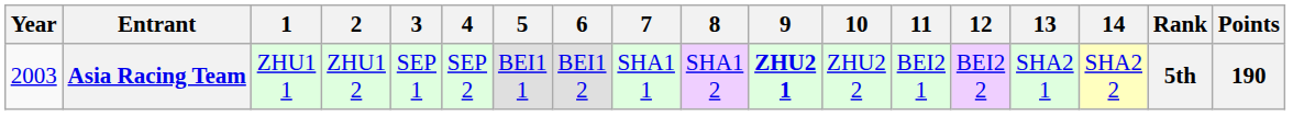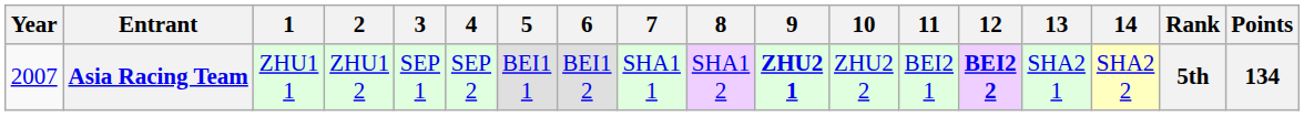 <table class="wikitable" style="text-align:center; font-size:90%">
 <tr>
 <th>Year</th>
 <th>Entrant</th>
 <th>1</th>
 <th>2</th>
 <th>3</th>
 <th>4</th>
 <th>5</th>
 <th>6</th>
 <th>7</th>
 <th>8</th>
 <th>9</th>
 <th>10</th>
 <th>11</th>
 <th>12</th>
 <th>13</th>
 <th>14</th>
 <th>Rank</th>
 <th>Points</th>
 </tr>
 <tr>
-<td><a href='#'>2003</a></td>
+<td><a href='#'>2007</a></td>
 <th><a href='#'>Asia Racing Team</a></th>
 <td style="background:#DFFFDF;"><a href='#'>ZHU1<br>1</a><br></td>
 <td style="background:#DFFFDF;"><a href='#'>ZHU1<br>2</a><br></td>
 <td style="background:#DFFFDF;"><a href='#'>SEP<br>1</a><br></td>
 <td style="background:#DFFFDF;"><a href='#'>SEP<br>2</a><br></td>
 <td style="background:#DFDFDF;"><a href='#'>BEI1<br>1</a><br></td>
 <td style="background:#DFDFDF;"><a href='#'>BEI1<br>2</a><br></td>
 <td style="background:#DFFFDF;"><a href='#'>SHA1<br>1</a><br></td>
 <td style="background:#EFCFFF;"><a href='#'>SHA1<br>2</a><br></td>
 <td style="background:#DFFFDF;"><strong><a href='#'>ZHU2<br>1</a><br></strong></td>
 <td style="background:#DFFFDF;"><a href='#'>ZHU2<br>2</a><br></td>
 <td style="background:#DFFFDF;"><a href='#'>BEI2<br>1</a><br></td>
-<td style="background:#EFCFFF;"><a href='#'>BEI2<br>2</a><br></td>
+<td style="background:#EFCFFF;"><strong><a href='#'>BEI2<br>2</a><br></strong></td>
 <td style="background:#DFFFDF;"><a href='#'>SHA2<br>1</a><br></td>
 <td style="background:#FFFFBF;"><a href='#'>SHA2<br>2</a><br></td>
 <th>5th</th>
-<th>190</th>
+<th>134</th>
 </tr>
 </table>
